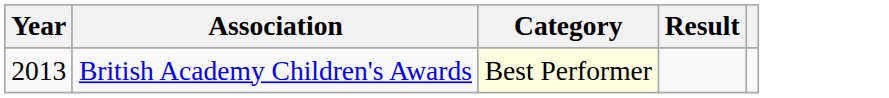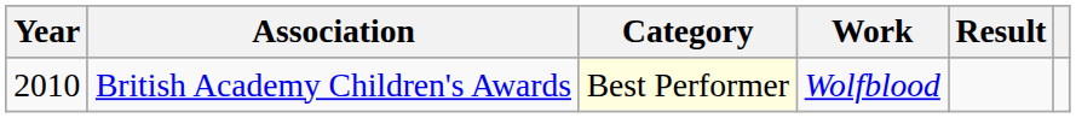 <table class="wikitable">
 <tr>
 <th>Year</th>
 <th>Association</th>
 <th>Category</th>
+<th>Work</th>
 <th>Result</th>
 <th></th>
 </tr>
 <tr>
-<td>2013</td>
+<td>2010</td>
 <td><a href='#'>British Academy Children's Awards</a></td>
 <td style="background: lightyellow;">Best Performer</td>
+<td><em><a href='#'>Wolfblood</a></em></td>
 <td></td>
 <td></td>
 </tr>
 </table>
